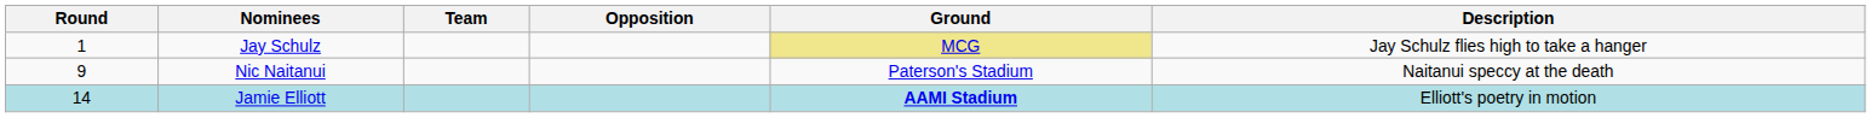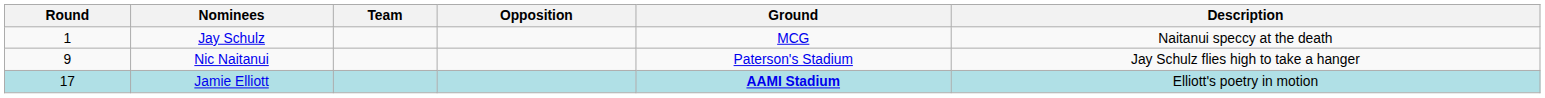 <table class="wikitable" style="font-size:89%; text-align:center; width:100%;">
 <tr>
 <th>Round</th>
 <th>Nominees</th>
 <th>Team</th>
 <th>Opposition</th>
 <th>Ground</th>
 <th>Description</th>
 </tr>
 <tr>
 <td>1</td>
 <td><a href='#'>Jay Schulz</a></td>
 <td></td>
 <td></td>
-<td style="background: khaki;"><a href='#'>MCG</a></td>
-<td>Jay Schulz flies high to take a hanger</td>
+<td><a href='#'>MCG</a></td>
+<td>Naitanui speccy at the death</td>
 </tr>
 <tr>
 <td>9</td>
 <td><a href='#'>Nic Naitanui</a></td>
 <td></td>
 <td></td>
 <td><a href='#'>Paterson's Stadium</a></td>
-<td>Naitanui speccy at the death</td>
+<td>Jay Schulz flies high to take a hanger</td>
 </tr>
 <tr style="background:#b0e0e6;">
-<td>14</td>
+<td>17</td>
 <td><a href='#'>Jamie Elliott</a></td>
 <td></td>
 <td></td>
 <td><strong><a href='#'>AAMI Stadium</a></strong></td>
 <td>Elliott's poetry in motion</td>
 </tr>
 </table>
